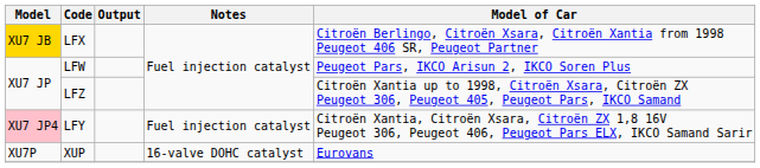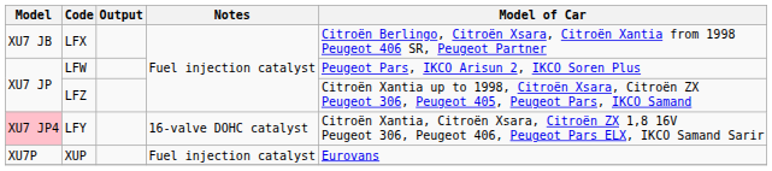 <table class="wikitable ">
 <tr>
 <th>Model</th>
 <th>Code</th>
 <th>Output</th>
 <th>Notes</th>
 <th>Model of Car</th>
 </tr>
 <tr>
-<td style="background: gold;">XU7 JB</td>
+<td>XU7 JB</td>
 <td>LFX</td>
 <td></td>
 <td rowspan=3>Fuel injection catalyst</td>
 <td><a href='#'>Citroën Berlingo</a>, <a href='#'>Citroën Xsara</a>, <a href='#'>Citroën Xantia</a> from 1998<br><a href='#'>Peugeot 406</a> SR, <a href='#'>Peugeot Partner</a></td>
 </tr>
 <tr>
 <td rowspan=2>XU7 JP</td>
 <td>LFW</td>
 <td></td>
 <td><a href='#'>Peugeot Pars</a>, <a href='#'>IKCO Arisun 2</a>, <a href='#'>IKCO Soren Plus</a></td>
 </tr>
 <tr>
 <td>LFZ</td>
 <td></td>
 <td>Citroën Xantia up to 1998, <a href='#'>Citroën Xsara</a>, Citroën ZX<br><a href='#'>Peugeot 306</a>, <a href='#'>Peugeot 405</a>, <a href='#'>Peugeot Pars</a>, <a href='#'>IKCO Samand</a></td>
 </tr>
 <tr>
 <td style="background: pink;">XU7 JP4</td>
 <td>LFY</td>
 <td></td>
-<td>Fuel injection catalyst</td>
+<td>16-valve DOHC catalyst</td>
 <td>Citroën Xantia, Citroën Xsara, <a href='#'>Citroën ZX</a> 1,8 16V<br>Peugeot 306, Peugeot 406, <a href='#'>Peugeot Pars ELX</a>, IKCO Samand Sarir</td>
 </tr>
 <tr>
 <td>XU7P</td>
 <td>XUP</td>
 <td></td>
-<td>16-valve DOHC catalyst</td>
+<td>Fuel injection catalyst</td>
 <td><a href='#'>Eurovans</a></td>
 </tr>
 <tr>
 </tr>
 </table>
